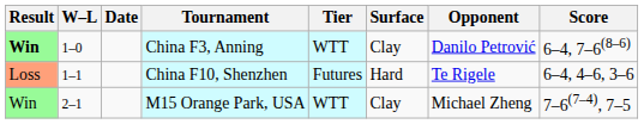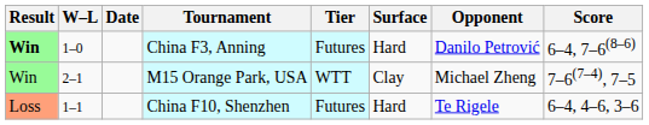 <table class="sortable wikitable">
 <tr>
 <th>Result</th>
 <th class="unsortable">W–L</th>
 <th>Date</th>
 <th>Tournament</th>
 <th>Tier</th>
 <th>Surface</th>
 <th>Opponent</th>
 <th class="unsortable">Score</th>
 </tr>
 <tr>
 <td bgcolor=98FB98><strong>Win</strong></td>
 <td><small>1–0</small></td>
 <td></td>
 <td style="background:#cffcff;">China F3, Anning</td>
+<td style="background:#cffcff;">Futures</td>
+<td>Hard</td>
+<td> <a href='#'>Danilo Petrović</a></td>
+<td>6–4, 7–6<sup>(8–6)</sup></td>
+</tr>
+<tr>
+<td bgcolor=98FB98>Win</td>
+<td><small>2–1</small></td>
+<td></td>
+<td style="background:#cffcff;">M15 Orange Park, USA</td>
 <td style="background:#cffcff;">WTT</td>
 <td>Clay</td>
-<td> <a href='#'>Danilo Petrović</a></td>
-<td>6–4, 7–6<sup>(8–6)</sup></td>
+<td> Michael Zheng</td>
+<td>7–6<sup>(7–4)</sup>, 7–5</td>
 </tr>
 <tr>
 <td bgcolor=FFA07A>Loss</td>
 <td><small>1–1</small></td>
 <td></td>
 <td style="background:#cffcff;">China F10, Shenzhen</td>
 <td style="background:#cffcff;">Futures</td>
 <td>Hard</td>
 <td> <a href='#'>Te Rigele</a></td>
 <td>6–4, 4–6, 3–6</td>
 </tr>
-<tr>
-<td bgcolor=98FB98>Win</td>
-<td><small>2–1</small></td>
-<td></td>
-<td style="background:#cffcff;">M15 Orange Park, USA</td>
-<td style="background:#cffcff;">WTT</td>
-<td>Clay</td>
-<td> Michael Zheng</td>
-<td>7–6<sup>(7–4)</sup>, 7–5</td>
-</tr>
 </table>
